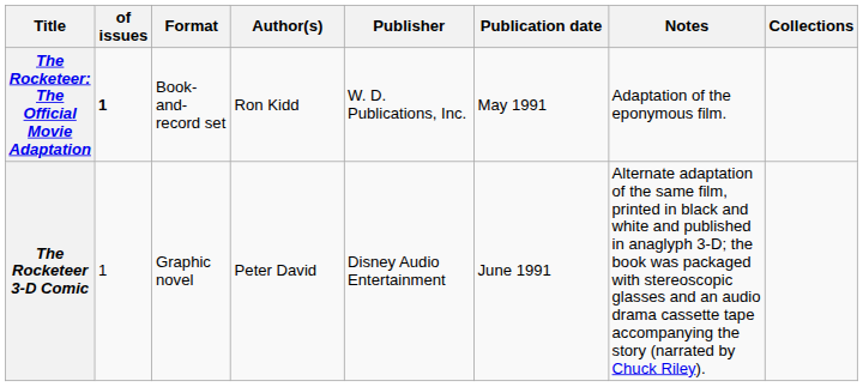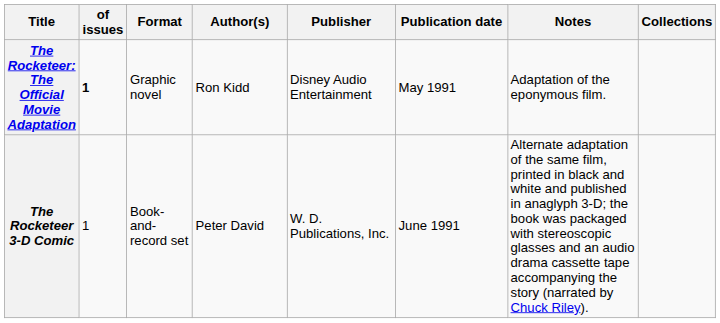 <table class="wikitable">
 <tr>
 <th>Title</th>
 <th style="width:40pt"> of issues</th>
 <th style="width:75pt">Format</th>
 <th style="width:125pt">Author(s)</th>
 <th style="width:125pt">Publisher</th>
 <th style="width:150pt">Publication date</th>
 <th style="width:175pt">Notes</th>
 <th>Collections</th>
 </tr>
 <tr>
 <th><em><a href='#'>The Rocketeer: The Official Movie Adaptation</a></em></th>
 <td><strong>1</strong></td>
-<td>Book-and-record set</td>
+<td>Graphic novel</td>
 <td>Ron Kidd</td>
-<td>W. D. Publications, Inc.</td>
+<td>Disney Audio Entertainment</td>
 <td>May 1991</td>
 <td>Adaptation of the eponymous film.</td>
 <td></td>
 </tr>
 <tr>
 <th><em>The Rocketeer 3-D Comic</em></th>
 <td>1</td>
-<td>Graphic novel</td>
+<td>Book-and-record set</td>
 <td>Peter David</td>
-<td>Disney Audio Entertainment</td>
+<td>W. D. Publications, Inc.</td>
 <td>June 1991</td>
 <td>Alternate adaptation of the same film, printed in black and white and published in anaglyph 3-D; the book was packaged with stereoscopic glasses and an audio drama cassette tape accompanying the story (narrated by <a href='#'>Chuck Riley</a>).</td>
 <td></td>
 </tr>
 </table>
